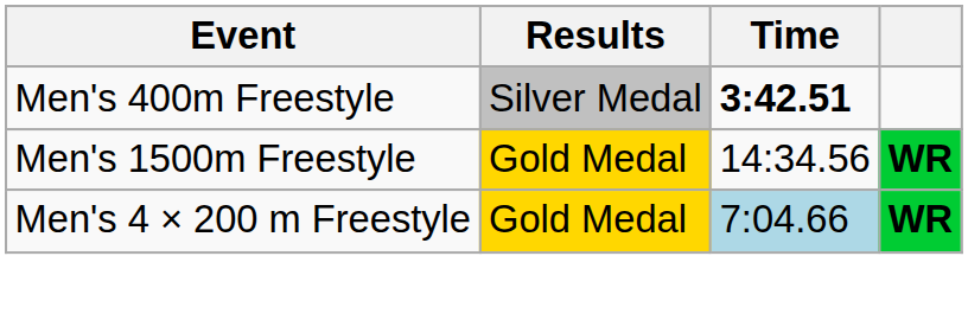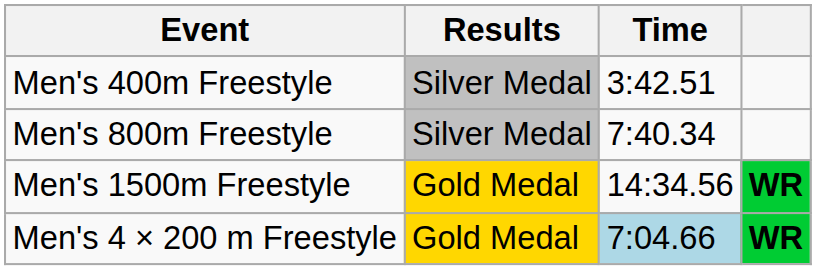 <table class="wikitable">
 <tr>
 <th>Event</th>
 <th>Results</th>
 <th>Time</th>
 <th></th>
 </tr>
 <tr>
 <td>Men's 400m Freestyle</td>
 <td bgcolor="silver">Silver Medal</td>
-<td><strong>3:42.51</strong></td>
+<td>3:42.51</td>
+<td></td>
+</tr>
+<tr>
+<td>Men's 800m Freestyle</td>
+<td bgcolor="silver">Silver Medal</td>
+<td>7:40.34</td>
 <td></td>
 </tr>
 <tr>
 <td>Men's 1500m Freestyle</td>
 <td bgcolor="gold">Gold Medal</td>
 <td>14:34.56</td>
 <td bgcolor="00CC33"><strong>WR</strong></td>
 </tr>
 <tr>
 <td>Men's 4 × 200 m Freestyle</td>
 <td bgcolor="Gold">Gold Medal</td>
 <td style="background: lightblue;">7:04.66</td>
 <td bgcolor="00CC33"><strong>WR</strong></td>
 </tr>
 </table>
